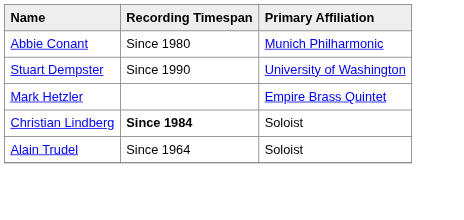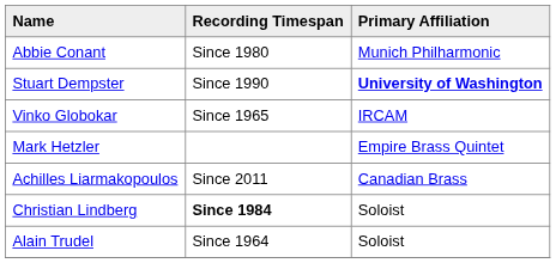 <table border="1" cellpadding="7" style="text-align: left; border: 1px solid gray; border-collapse: collapse;">
 <tr style="background: #eeeeee;">
 <th>Name</th>
 <th>Recording Timespan</th>
 <th>Primary Affiliation</th>
 </tr>
 <tr>
 <td><a href='#'>Abbie Conant</a></td>
 <td>Since 1980</td>
 <td><a href='#'>Munich Philharmonic</a></td>
 </tr>
 <tr>
 <td><a href='#'>Stuart Dempster</a></td>
 <td>Since 1990</td>
-<td><a href='#'>University of Washington</a></td>
+<td><strong><a href='#'>University of Washington</a></strong></td>
+</tr>
+<tr>
+<td><a href='#'>Vinko Globokar</a></td>
+<td>Since 1965</td>
+<td><a href='#'>IRCAM</a></td>
 </tr>
 <tr>
 <td><a href='#'>Mark Hetzler</a></td>
 <td></td>
 <td><a href='#'>Empire Brass Quintet</a></td>
+</tr>
+<tr>
+<td><a href='#'>Achilles Liarmakopoulos</a></td>
+<td>Since 2011</td>
+<td><a href='#'>Canadian Brass</a></td>
 </tr>
 <tr>
 <td><a href='#'>Christian Lindberg</a></td>
 <td><strong>Since 1984</strong></td>
 <td>Soloist</td>
 </tr>
 <tr>
 <td><a href='#'>Alain Trudel</a></td>
 <td>Since 1964</td>
 <td>Soloist</td>
 </tr>
 <tr>
 </tr>
 </table>
